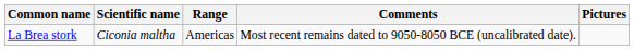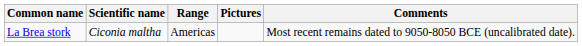 <table class="wikitable sortable">
 <tr>
 <th>Common name</th>
 <th>Scientific name</th>
 <th>Range</th>
+<th>Pictures</th>
 <th class="unsortable">Comments</th>
-<th>Pictures</th>
 </tr>
 <tr>
 <td><a href='#'>La Brea stork</a></td>
 <td><em>Ciconia maltha</em></td>
 <td>Americas</td>
+<td></td>
 <td>Most recent remains dated to 9050-8050 BCE (uncalibrated date).</td>
-<td></td>
 </tr>
 </table>
